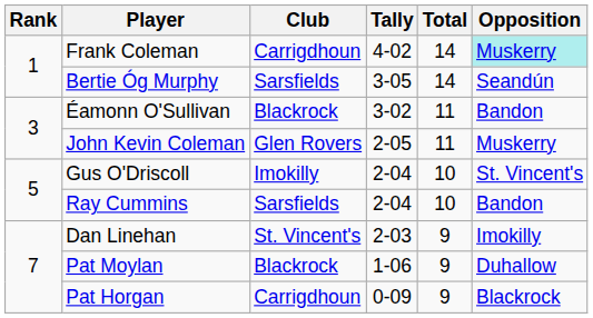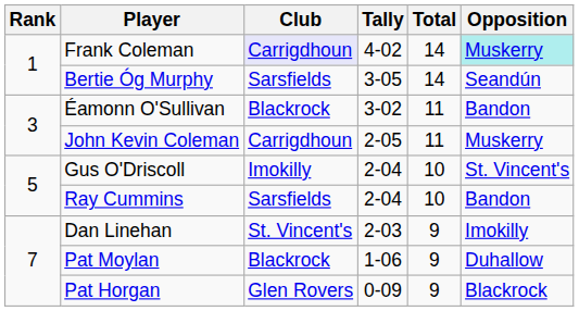 <table class="wikitable">
 <tr>
 <th>Rank</th>
 <th>Player</th>
 <th>Club</th>
 <th>Tally</th>
 <th>Total</th>
 <th>Opposition</th>
 </tr>
 <tr>
 <td rowspan="2" style="text-align:center;">1</td>
 <td>Frank Coleman</td>
-<td><a href='#'>Carrigdhoun</a></td>
+<td style="background: lavender;"><a href='#'>Carrigdhoun</a></td>
 <td align=center>4-02</td>
 <td align=center>14</td>
 <td style="background: paleturquoise;"><a href='#'>Muskerry</a></td>
 </tr>
 <tr>
 <td><a href='#'>Bertie Óg Murphy</a></td>
 <td><a href='#'>Sarsfields</a></td>
 <td align=center>3-05</td>
 <td align=center>14</td>
 <td><a href='#'>Seandún</a></td>
 </tr>
 <tr>
 <td rowspan="2" style="text-align:center;">3</td>
 <td>Éamonn O'Sullivan</td>
 <td><a href='#'>Blackrock</a></td>
 <td align=center>3-02</td>
 <td align=center>11</td>
 <td><a href='#'>Bandon</a></td>
 </tr>
 <tr>
 <td><a href='#'>John Kevin Coleman</a></td>
-<td><a href='#'>Glen Rovers</a></td>
+<td><a href='#'>Carrigdhoun</a></td>
 <td align=center>2-05</td>
 <td align=center>11</td>
 <td><a href='#'>Muskerry</a></td>
 </tr>
 <tr>
 <td rowspan="2" style="text-align:center;">5</td>
 <td>Gus O'Driscoll</td>
 <td><a href='#'>Imokilly</a></td>
 <td align=center>2-04</td>
 <td align=center>10</td>
 <td><a href='#'>St. Vincent's</a></td>
 </tr>
 <tr>
 <td><a href='#'>Ray Cummins</a></td>
 <td><a href='#'>Sarsfields</a></td>
 <td align=center>2-04</td>
 <td align=center>10</td>
 <td><a href='#'>Bandon</a></td>
 </tr>
 <tr>
 <td rowspan="3" style="text-align:center;">7</td>
 <td>Dan Linehan</td>
 <td><a href='#'>St. Vincent's</a></td>
 <td align=center>2-03</td>
 <td align=center>9</td>
 <td><a href='#'>Imokilly</a></td>
 </tr>
 <tr>
 <td><a href='#'>Pat Moylan</a></td>
 <td><a href='#'>Blackrock</a></td>
 <td align=center>1-06</td>
 <td align=center>9</td>
 <td><a href='#'>Duhallow</a></td>
 </tr>
 <tr>
 <td><a href='#'>Pat Horgan</a></td>
-<td><a href='#'>Carrigdhoun</a></td>
+<td><a href='#'>Glen Rovers</a></td>
 <td align=center>0-09</td>
 <td align=center>9</td>
 <td><a href='#'>Blackrock</a></td>
 </tr>
 </table>
